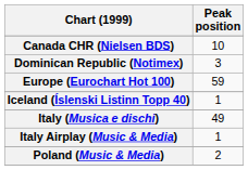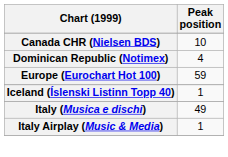 <table class="wikitable sortable plainrowheaders" style="text-align:center">
 <tr>
 <th scope="col">Chart (1999)</th>
 <th scope="col">Peak<br>position</th>
 </tr>
 <tr>
 </tr>
 <tr>
 </tr>
 <tr>
 </tr>
 <tr>
 </tr>
 <tr>
 </tr>
 <tr>
 <th scope="row">Canada CHR (<a href='#'>Nielsen BDS</a>)</th>
 <td style="text-align:center">10</td>
 </tr>
 <tr>
 <th scope="row">Dominican Republic (<a href='#'>Notimex</a>)</th>
-<td>3</td>
+<td>4</td>
 </tr>
 <tr>
 <th scope="row">Europe (<a href='#'>Eurochart Hot 100</a>)</th>
 <td>59</td>
 </tr>
 <tr>
 </tr>
 <tr>
 </tr>
 <tr>
 </tr>
 <tr>
 <th scope="row">Iceland (<a href='#'>Íslenski Listinn Topp 40</a>)</th>
 <td>1</td>
 </tr>
 <tr>
 </tr>
 <tr>
 <th scope="row">Italy (<em><a href='#'>Musica e dischi</a></em>)</th>
 <td>49</td>
 </tr>
 <tr>
 <th scope="row">Italy Airplay (<em><a href='#'>Music & Media</a></em>)</th>
 <td>1</td>
 </tr>
 <tr>
 </tr>
 <tr>
 </tr>
 <tr>
 </tr>
 <tr>
-<th scope="row">Poland (<em><a href='#'>Music & Media</a></em>)</th>
-<td>2</td>
-</tr>
-<tr>
 </tr>
 <tr>
 </tr>
 <tr>
 </tr>
 <tr>
 </tr>
 <tr>
 </tr>
 <tr>
 </tr>
 <tr>
 </tr>
 <tr>
 </tr>
 </table>
